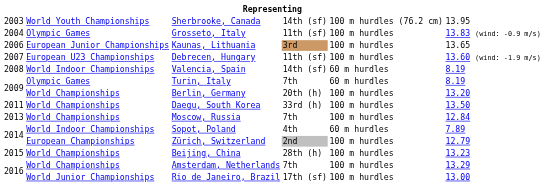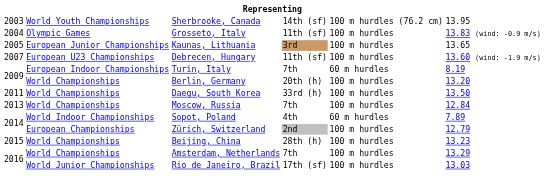 <table>
 <tr>
 <th colspan="6">Representing </th>
 </tr>
 <tr>
 <td>2003</td>
 <td><a href='#'>World Youth Championships</a></td>
 <td><a href='#'>Sherbrooke, Canada</a></td>
 <td>14th (sf)</td>
 <td>100 m hurdles (76.2 cm)</td>
 <td>13.95</td>
 </tr>
 <tr>
 <td>2004</td>
 <td><a href='#'>Olympic Games</a></td>
 <td><a href='#'>Grosseto, Italy</a></td>
 <td>11th (sf)</td>
 <td>100 m hurdles</td>
 <td><a href='#'>13.83</a> <small>(wind: -0.9 m/s)</small></td>
 </tr>
 <tr>
-<td>2006</td>
+<td>2005</td>
 <td><a href='#'>European Junior Championships</a></td>
 <td><a href='#'>Kaunas, Lithuania</a></td>
 <td bgcolor=cc9966>3rd</td>
 <td>100 m hurdles</td>
 <td>13.65</td>
 </tr>
 <tr>
 <td>2007</td>
 <td><a href='#'>European U23 Championships</a></td>
 <td><a href='#'>Debrecen, Hungary</a></td>
 <td>11th (sf)</td>
 <td>100 m hurdles</td>
 <td><a href='#'>13.60</a> <small>(wind: -1.9 m/s)</small></td>
 </tr>
 <tr>
-<td>2008</td>
-<td><a href='#'>World Indoor Championships</a></td>
-<td><a href='#'>Valencia, Spain</a></td>
-<td>14th (sf)</td>
-<td>60 m hurdles</td>
-<td><a href='#'>8.19</a></td>
-</tr>
-<tr>
 <td rowspan=2>2009</td>
-<td><a href='#'>Olympic Games</a></td>
+<td><a href='#'>European Indoor Championships</a></td>
 <td><a href='#'>Turin, Italy</a></td>
 <td>7th</td>
 <td>60 m hurdles</td>
 <td><a href='#'>8.19</a></td>
 </tr>
 <tr>
 <td><a href='#'>World Championships</a></td>
 <td><a href='#'>Berlin, Germany</a></td>
 <td>20th (h)</td>
 <td>100 m hurdles</td>
 <td><a href='#'>13.20</a></td>
 </tr>
 <tr>
 <td>2011</td>
 <td><a href='#'>World Championships</a></td>
 <td><a href='#'>Daegu, South Korea</a></td>
 <td>33rd (h)</td>
 <td>100 m hurdles</td>
 <td><a href='#'>13.50</a></td>
 </tr>
 <tr>
 <td>2013</td>
 <td><a href='#'>World Championships</a></td>
 <td><a href='#'>Moscow, Russia</a></td>
 <td>7th</td>
 <td>100 m hurdles</td>
 <td><a href='#'>12.84</a></td>
 </tr>
 <tr>
 <td rowspan=2>2014</td>
 <td><a href='#'>World Indoor Championships</a></td>
 <td><a href='#'>Sopot, Poland</a></td>
 <td>4th</td>
 <td>60 m hurdles</td>
 <td><a href='#'>7.89</a></td>
 </tr>
 <tr>
 <td><a href='#'>European Championships</a></td>
 <td><a href='#'>Zürich, Switzerland</a></td>
 <td bgcolor=silver>2nd</td>
 <td>100 m hurdles</td>
 <td><a href='#'>12.79</a></td>
 </tr>
 <tr>
 <td>2015</td>
 <td><a href='#'>World Championships</a></td>
 <td><a href='#'>Beijing, China</a></td>
 <td>28th (h)</td>
 <td>100 m hurdles</td>
 <td><a href='#'>13.23</a></td>
 </tr>
 <tr>
 <td rowspan=2>2016</td>
 <td><a href='#'>World Championships</a></td>
 <td><a href='#'>Amsterdam, Netherlands</a></td>
 <td>7th</td>
 <td>100 m hurdles</td>
 <td><a href='#'>13.29</a></td>
 </tr>
 <tr>
 <td><a href='#'>World Junior Championships</a></td>
 <td><a href='#'>Rio de Janeiro, Brazil</a></td>
 <td>17th (sf)</td>
 <td>100 m hurdles</td>
-<td><a href='#'>13.00</a></td>
+<td><a href='#'>13.03</a></td>
 </tr>
 </table>
